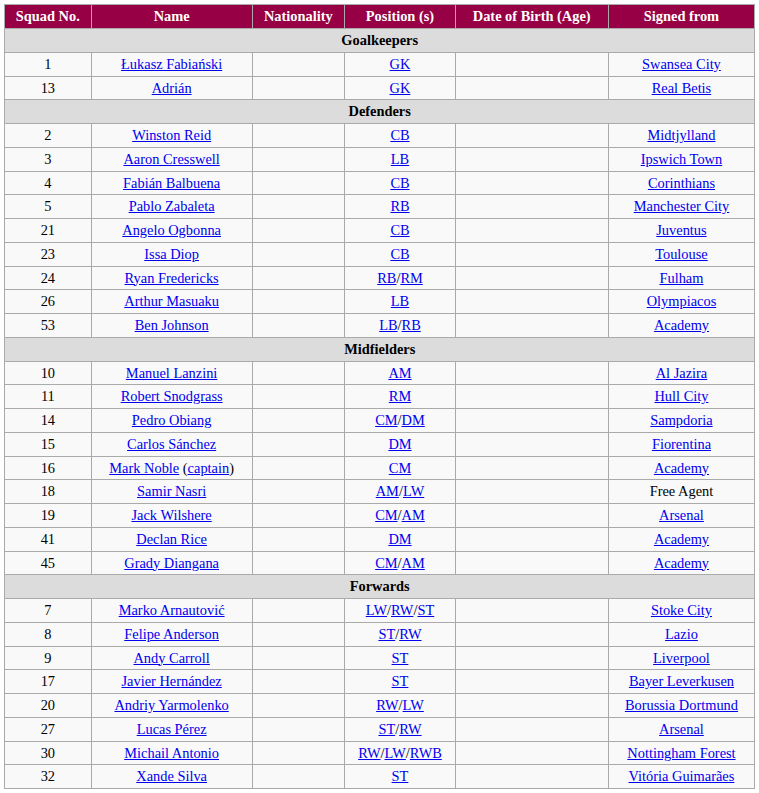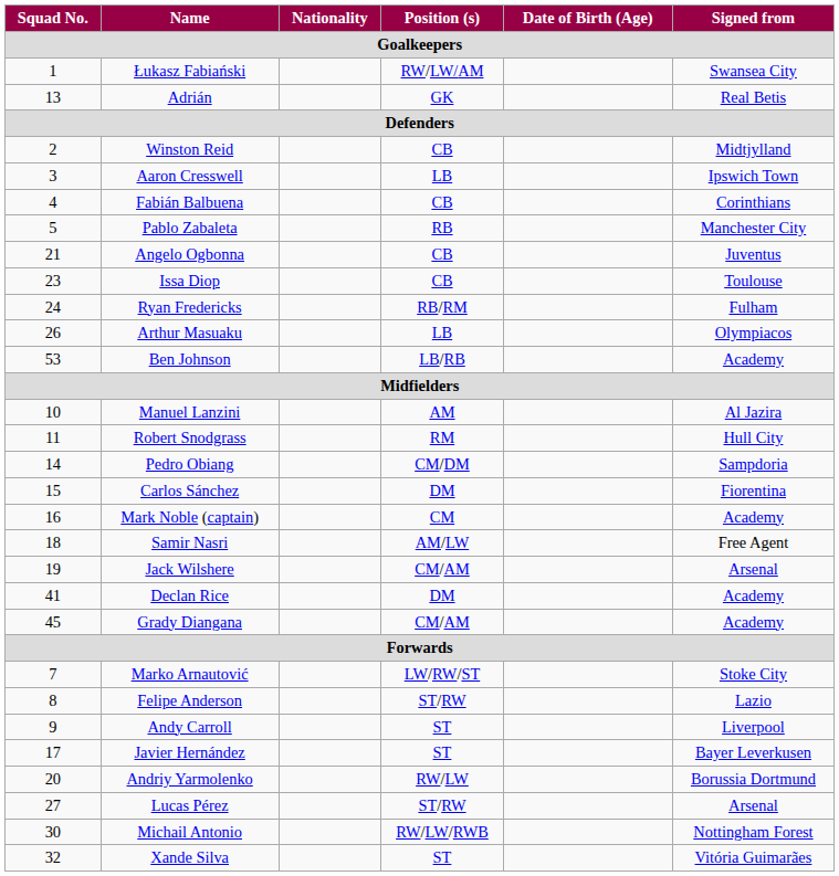 <table class="wikitable sortable" style="text-align:center; font-size:90%; width:85%;">
 <tr>
 <th style="background:#970045; color:white; text-align:center;">Squad No.</th>
 <th style="background:#970045; color:white; text-align:center;">Name</th>
 <th style="background:#970045; color:white; text-align:center;">Nationality</th>
 <th style="background:#970045; color:white; text-align:center;">Position (s)</th>
 <th style="background:#970045; color:white; text-align:center;">Date of Birth (Age)</th>
 <th style="background:#970045; color:white; text-align:center;">Signed from</th>
 </tr>
 <tr>
 <th colspan="6" style="background:#dcdcdc; text-align:center;">Goalkeepers</th>
 </tr>
 <tr>
 <td>1</td>
 <td><a href='#'>Łukasz Fabiański</a></td>
 <td></td>
-<td><a href='#'>GK</a></td>
+<td><a href='#'>RW</a>/<a href='#'>LW/</a><a href='#'>AM</a></td>
 <td></td>
 <td> <a href='#'>Swansea City</a></td>
 </tr>
 <tr>
 <td>13</td>
 <td><a href='#'>Adrián</a></td>
 <td></td>
 <td><a href='#'>GK</a></td>
 <td></td>
 <td> <a href='#'>Real Betis</a></td>
 </tr>
 <tr>
 <th colspan="7" style="background:#dcdcdc; text-align:center;">Defenders</th>
 </tr>
 <tr>
 <td>2</td>
 <td><a href='#'>Winston Reid</a></td>
 <td></td>
 <td><a href='#'>CB</a></td>
 <td></td>
 <td> <a href='#'>Midtjylland</a></td>
 </tr>
 <tr>
 <td>3</td>
 <td><a href='#'>Aaron Cresswell</a></td>
 <td></td>
 <td><a href='#'>LB</a></td>
 <td></td>
 <td> <a href='#'>Ipswich Town</a></td>
 </tr>
 <tr>
 <td>4</td>
 <td><a href='#'>Fabián Balbuena</a></td>
 <td></td>
 <td><a href='#'>CB</a></td>
 <td></td>
 <td> <a href='#'>Corinthians</a></td>
 </tr>
 <tr>
 <td>5</td>
 <td><a href='#'>Pablo Zabaleta</a></td>
 <td></td>
 <td><a href='#'>RB</a></td>
 <td></td>
 <td> <a href='#'>Manchester City</a></td>
 </tr>
 <tr>
 <td>21</td>
 <td><a href='#'>Angelo Ogbonna</a></td>
 <td></td>
 <td><a href='#'>CB</a></td>
 <td></td>
 <td> <a href='#'>Juventus</a></td>
 </tr>
 <tr>
 <td>23</td>
 <td><a href='#'>Issa Diop</a></td>
 <td></td>
 <td><a href='#'>CB</a></td>
 <td></td>
 <td> <a href='#'>Toulouse</a></td>
 </tr>
 <tr>
 <td>24</td>
 <td><a href='#'>Ryan Fredericks</a></td>
 <td></td>
 <td><a href='#'>RB</a>/<a href='#'>RM</a></td>
 <td></td>
 <td> <a href='#'>Fulham</a></td>
 </tr>
 <tr>
 <td>26</td>
 <td><a href='#'>Arthur Masuaku</a></td>
 <td></td>
 <td><a href='#'>LB</a></td>
 <td></td>
 <td> <a href='#'>Olympiacos</a></td>
 </tr>
 <tr>
 <td>53</td>
 <td><a href='#'>Ben Johnson</a></td>
 <td></td>
 <td><a href='#'>LB</a>/<a href='#'>RB</a></td>
 <td></td>
 <td><a href='#'>Academy</a></td>
 </tr>
 <tr>
 <th colspan="8" style="background:#dcdcdc; text-align:center;">Midfielders</th>
 </tr>
 <tr>
 <td>10</td>
 <td><a href='#'>Manuel Lanzini</a></td>
 <td></td>
 <td><a href='#'>AM</a></td>
 <td></td>
 <td> <a href='#'>Al Jazira</a></td>
 </tr>
 <tr>
 <td>11</td>
 <td><a href='#'>Robert Snodgrass</a></td>
 <td></td>
 <td><a href='#'>RM</a></td>
 <td></td>
 <td> <a href='#'>Hull City</a></td>
 </tr>
 <tr>
 <td>14</td>
 <td><a href='#'>Pedro Obiang</a></td>
 <td></td>
 <td><a href='#'>CM</a>/<a href='#'>DM</a></td>
 <td></td>
 <td> <a href='#'>Sampdoria</a></td>
 </tr>
 <tr>
 <td>15</td>
 <td><a href='#'>Carlos Sánchez</a></td>
 <td></td>
 <td><a href='#'>DM</a></td>
 <td></td>
 <td> <a href='#'>Fiorentina</a></td>
 </tr>
 <tr>
 <td>16</td>
 <td><a href='#'>Mark Noble</a> (<a href='#'>captain</a>)</td>
 <td></td>
 <td><a href='#'>CM</a></td>
 <td></td>
 <td><a href='#'>Academy</a></td>
 </tr>
 <tr>
 <td>18</td>
 <td><a href='#'>Samir Nasri</a></td>
 <td></td>
 <td><a href='#'>AM</a>/<a href='#'>LW</a></td>
 <td></td>
 <td>Free Agent</td>
 </tr>
 <tr>
 <td>19</td>
 <td><a href='#'>Jack Wilshere</a></td>
 <td></td>
 <td><a href='#'>CM</a>/<a href='#'>AM</a></td>
 <td></td>
 <td> <a href='#'>Arsenal</a></td>
 </tr>
 <tr>
 <td>41</td>
 <td><a href='#'>Declan Rice</a></td>
 <td></td>
 <td><a href='#'>DM</a></td>
 <td></td>
 <td><a href='#'>Academy</a></td>
 </tr>
 <tr>
 <td>45</td>
 <td><a href='#'>Grady Diangana</a></td>
 <td></td>
 <td><a href='#'>CM</a>/<a href='#'>AM</a></td>
 <td></td>
 <td><a href='#'>Academy</a></td>
 </tr>
 <tr>
 <th colspan="6" style="background:#dcdcdc; text-align:center;">Forwards</th>
 </tr>
 <tr>
 <td>7</td>
 <td><a href='#'>Marko Arnautović</a></td>
 <td></td>
 <td><a href='#'>LW</a>/<a href='#'>RW</a>/<a href='#'>ST</a></td>
 <td></td>
 <td> <a href='#'>Stoke City</a></td>
 </tr>
 <tr>
 <td>8</td>
 <td><a href='#'>Felipe Anderson</a></td>
 <td></td>
 <td><a href='#'>ST</a>/<a href='#'>RW</a></td>
 <td></td>
 <td> <a href='#'>Lazio</a></td>
 </tr>
 <tr>
 <td>9</td>
 <td><a href='#'>Andy Carroll</a></td>
 <td></td>
 <td><a href='#'>ST</a></td>
 <td></td>
 <td> <a href='#'>Liverpool</a></td>
 </tr>
 <tr>
 <td>17</td>
 <td><a href='#'>Javier Hernández</a></td>
 <td></td>
 <td><a href='#'>ST</a></td>
 <td></td>
 <td> <a href='#'>Bayer Leverkusen</a></td>
 </tr>
 <tr>
 <td>20</td>
 <td><a href='#'>Andriy Yarmolenko</a></td>
 <td></td>
 <td><a href='#'>RW</a>/<a href='#'>LW</a></td>
 <td></td>
 <td> <a href='#'>Borussia Dortmund</a></td>
 </tr>
 <tr>
 <td>27</td>
 <td><a href='#'>Lucas Pérez</a></td>
 <td></td>
 <td><a href='#'>ST</a>/<a href='#'>RW</a></td>
 <td></td>
 <td> <a href='#'>Arsenal</a></td>
 </tr>
 <tr>
 <td>30</td>
 <td><a href='#'>Michail Antonio</a></td>
 <td></td>
 <td><a href='#'>RW</a>/<a href='#'>LW</a>/<a href='#'>RWB</a></td>
 <td></td>
 <td> <a href='#'>Nottingham Forest</a></td>
 </tr>
 <tr>
 <td>32</td>
 <td><a href='#'>Xande Silva</a></td>
 <td></td>
 <td><a href='#'>ST</a></td>
 <td></td>
 <td> <a href='#'>Vitória Guimarães</a></td>
 </tr>
 </table>
